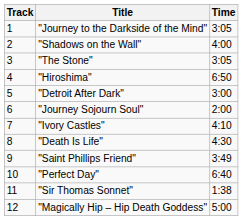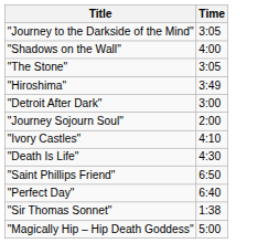 <table class="wikitable unsortable">
 <tr>
-<th>Track</th>
 <th>Title</th>
 <th>Time</th>
 </tr>
 <tr>
-<td>1</td>
 <td>"Journey to the Darkside of the Mind"</td>
 <td>3:05</td>
 </tr>
 <tr>
-<td>2</td>
 <td>"Shadows on the Wall"</td>
 <td>4:00</td>
 </tr>
 <tr>
-<td>3</td>
 <td>"The Stone"</td>
 <td>3:05</td>
 </tr>
 <tr>
-<td>4</td>
 <td>"Hiroshima"</td>
-<td>6:50</td>
+<td>3:49</td>
 </tr>
 <tr>
-<td>5</td>
 <td>"Detroit After Dark"</td>
 <td>3:00</td>
 </tr>
 <tr>
-<td>6</td>
 <td>"Journey Sojourn Soul"</td>
 <td>2:00</td>
 </tr>
 <tr>
-<td>7</td>
 <td>"Ivory Castles"</td>
 <td>4:10</td>
 </tr>
 <tr>
-<td>8</td>
 <td>"Death Is Life"</td>
 <td>4:30</td>
 </tr>
 <tr>
-<td>9</td>
 <td>"Saint Phillips Friend"</td>
-<td>3:49</td>
+<td>6:50</td>
 </tr>
 <tr>
-<td>10</td>
 <td>"Perfect Day"</td>
 <td>6:40</td>
 </tr>
 <tr>
-<td>11</td>
 <td>"Sir Thomas Sonnet"</td>
 <td>1:38</td>
 </tr>
 <tr>
-<td>12</td>
 <td>"Magically Hip – Hip Death Goddess"</td>
 <td>5:00</td>
 </tr>
 </table>
